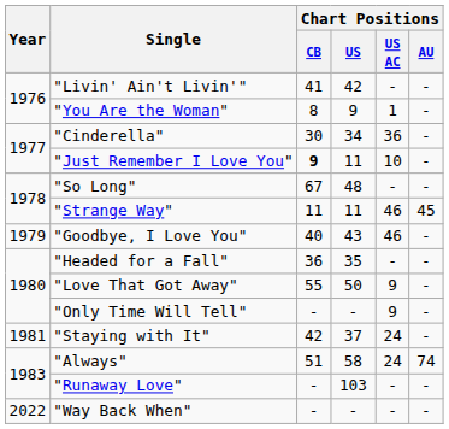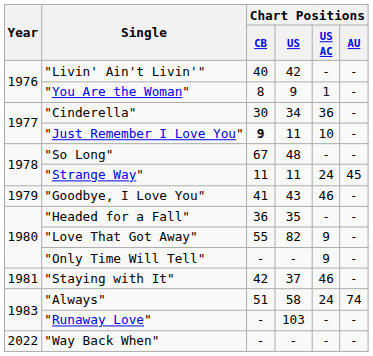 <table class="wikitable">
 <tr>
 <th rowspan="2">Year</th>
 <th rowspan="2">Single</th>
 <th colspan="4">Chart Positions</th>
 </tr>
 <tr>
 <th><small><a href='#'>CB</a></small></th>
 <th><small><a href='#'>US</a></small></th>
 <th><small><a href='#'>US <br>AC</a></small></th>
 <th><small><a href='#'>AU</a></small></th>
 </tr>
 <tr>
 <td rowspan="2">1976</td>
 <td>"Livin' Ain't Livin'"</td>
-<td style="text-align:center;">41</td>
+<td style="text-align:center;">40</td>
 <td style="text-align:center;">42</td>
 <td style="text-align:center;">-</td>
 <td style="text-align:center;">-</td>
 </tr>
 <tr>
 <td>"<a href='#'>You Are the Woman</a>"</td>
 <td style="text-align:center;">8</td>
 <td style="text-align:center;">9</td>
 <td style="text-align:center;">1</td>
 <td style="text-align:center;">-</td>
 </tr>
 <tr>
 <td rowspan="2">1977</td>
 <td>"Cinderella"</td>
 <td style="text-align:center;">30</td>
 <td style="text-align:center;">34</td>
 <td style="text-align:center;">36</td>
 <td style="text-align:center;">-</td>
 </tr>
 <tr>
 <td>"<a href='#'>Just Remember I Love You</a>"</td>
 <td style="text-align:center;"><strong>9</strong></td>
 <td style="text-align:center;">11</td>
 <td style="text-align:center;">10</td>
 <td style="text-align:center;">-</td>
 </tr>
 <tr>
 <td rowspan="2">1978</td>
 <td>"So Long"</td>
 <td style="text-align:center;">67</td>
 <td style="text-align:center;">48</td>
 <td style="text-align:center;">-</td>
 <td style="text-align:center;">-</td>
 </tr>
 <tr>
 <td>"<a href='#'>Strange Way</a>"</td>
 <td style="text-align:center;">11</td>
 <td style="text-align:center;">11</td>
-<td style="text-align:center;">46</td>
+<td style="text-align:center;">24</td>
 <td style="text-align:center;">45</td>
 </tr>
 <tr>
 <td>1979</td>
 <td>"Goodbye, I Love You"</td>
-<td style="text-align:center;">40</td>
+<td style="text-align:center;">41</td>
 <td style="text-align:center;">43</td>
 <td style="text-align:center;">46</td>
 <td style="text-align:center;">-</td>
 </tr>
 <tr>
 <td rowspan="3">1980</td>
 <td>"Headed for a Fall"</td>
 <td style="text-align:center;">36</td>
 <td style="text-align:center;">35</td>
 <td style="text-align:center;">-</td>
 <td style="text-align:center;">-</td>
 </tr>
 <tr>
 <td>"Love That Got Away"</td>
 <td style="text-align:center;">55</td>
-<td style="text-align:center;">50</td>
+<td style="text-align:center;">82</td>
 <td style="text-align:center;">9</td>
 <td style="text-align:center;">-</td>
 </tr>
 <tr>
 <td>"Only Time Will Tell"</td>
 <td style="text-align:center;">-</td>
 <td style="text-align:center;">-</td>
 <td style="text-align:center;">9</td>
 <td style="text-align:center;">-</td>
 </tr>
 <tr>
 <td>1981</td>
 <td>"Staying with It"</td>
 <td style="text-align:center;">42</td>
 <td style="text-align:center;">37</td>
-<td style="text-align:center;">24</td>
+<td style="text-align:center;">46</td>
 <td style="text-align:center;">-</td>
 </tr>
 <tr>
 <td rowspan="2">1983</td>
 <td>"Always"</td>
 <td style="text-align:center;">51</td>
 <td style="text-align:center;">58</td>
 <td style="text-align:center;">24</td>
 <td style="text-align:center;">74</td>
 </tr>
 <tr>
 <td>"<a href='#'>Runaway Love</a>"</td>
 <td style="text-align:center;">-</td>
 <td style="text-align:center;">103</td>
 <td style="text-align:center;">-</td>
 <td style="text-align:center;">-</td>
 </tr>
 <tr>
 <td>2022</td>
 <td>"Way Back When"</td>
 <td style="text-align:center;">-</td>
 <td style="text-align:center;">-</td>
 <td style="text-align:center;">-</td>
 <td style="text-align:center;">-</td>
 </tr>
 </table>
